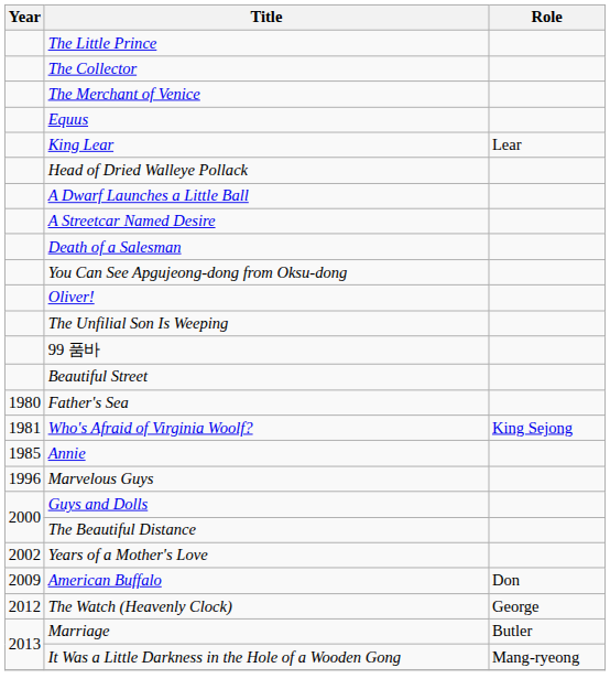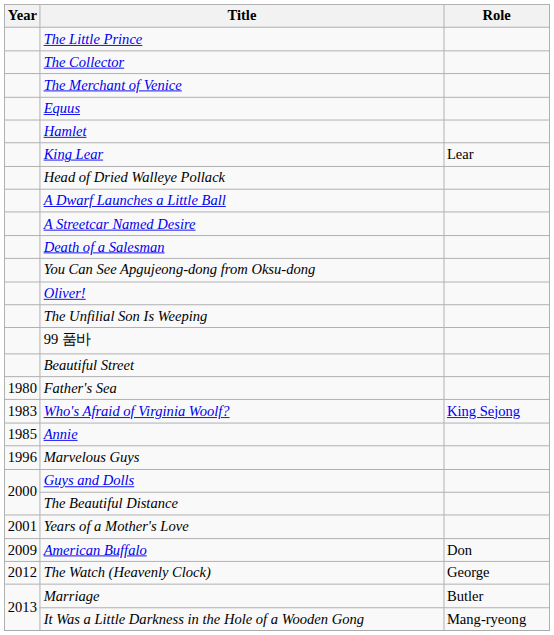 <table class="wikitable" style="width:600px">
 <tr>
 <th width=10>Year</th>
 <th>Title</th>
 <th>Role</th>
 </tr>
 <tr>
 <td></td>
 <td><em><a href='#'>The Little Prince</a></em></td>
 <td></td>
 </tr>
 <tr>
 <td></td>
 <td><em><a href='#'>The Collector</a></em></td>
 <td></td>
 </tr>
 <tr>
 <td></td>
 <td><em><a href='#'>The Merchant of Venice</a></em></td>
 <td></td>
 </tr>
 <tr>
 <td></td>
 <td><em><a href='#'>Equus</a></em></td>
+<td></td>
+</tr>
+<tr>
+<td></td>
+<td><em><a href='#'>Hamlet</a></em></td>
 <td></td>
 </tr>
 <tr>
 <td></td>
 <td><em><a href='#'>King Lear</a></em></td>
 <td>Lear</td>
 </tr>
 <tr>
 <td></td>
 <td><em>Head of Dried Walleye Pollack</em></td>
 <td></td>
 </tr>
 <tr>
 <td></td>
 <td><em><a href='#'>A Dwarf Launches a Little Ball</a></em></td>
 <td></td>
 </tr>
 <tr>
 <td></td>
 <td><em><a href='#'>A Streetcar Named Desire</a></em></td>
 </tr>
 <tr>
 <td></td>
 <td><em><a href='#'>Death of a Salesman</a></em></td>
 <td></td>
 </tr>
 <tr>
 <td></td>
 <td><em>You Can See Apgujeong-dong from Oksu-dong</em></td>
 <td></td>
 </tr>
 <tr>
 <td></td>
 <td><em><a href='#'>Oliver!</a></em></td>
 <td></td>
 </tr>
 <tr>
 <td></td>
 <td><em>The Unfilial Son Is Weeping</em></td>
 <td></td>
 </tr>
 <tr>
 <td></td>
 <td>99 품바</td>
 <td></td>
 </tr>
 <tr>
 <td></td>
 <td><em>Beautiful Street</em></td>
 <td></td>
 </tr>
 <tr>
 <td>1980</td>
 <td><em>Father's Sea</em></td>
 <td></td>
 </tr>
 <tr>
-<td>1981</td>
+<td>1983</td>
 <td><em><a href='#'>Who's Afraid of Virginia Woolf?</a></em></td>
 <td><a href='#'>King Sejong</a></td>
 </tr>
 <tr>
 <td>1985</td>
 <td><em><a href='#'>Annie</a></em></td>
 <td></td>
 </tr>
 <tr>
 <td>1996</td>
 <td><em>Marvelous Guys</em></td>
 <td></td>
 </tr>
 <tr>
 <td rowspan=2>2000</td>
 <td><em><a href='#'>Guys and Dolls</a></em></td>
 <td></td>
 </tr>
 <tr>
 <td><em>The Beautiful Distance</em></td>
 <td></td>
 </tr>
 <tr>
-<td>2002</td>
+<td>2001</td>
 <td><em>Years of a Mother's Love</em></td>
 <td></td>
 </tr>
 <tr>
 <td>2009</td>
 <td><em><a href='#'>American Buffalo</a></em></td>
 <td>Don</td>
 </tr>
 <tr>
 <td>2012</td>
 <td><em>The Watch (Heavenly Clock)</em></td>
 <td>George</td>
 </tr>
 <tr>
 <td rowspan=2>2013</td>
 <td><em>Marriage</em></td>
 <td>Butler</td>
 </tr>
 <tr>
 <td><em>It Was a Little Darkness in the Hole of a Wooden Gong</em> </td>
 <td>Mang-ryeong</td>
 </tr>
 <tr>
 </tr>
 </table>
